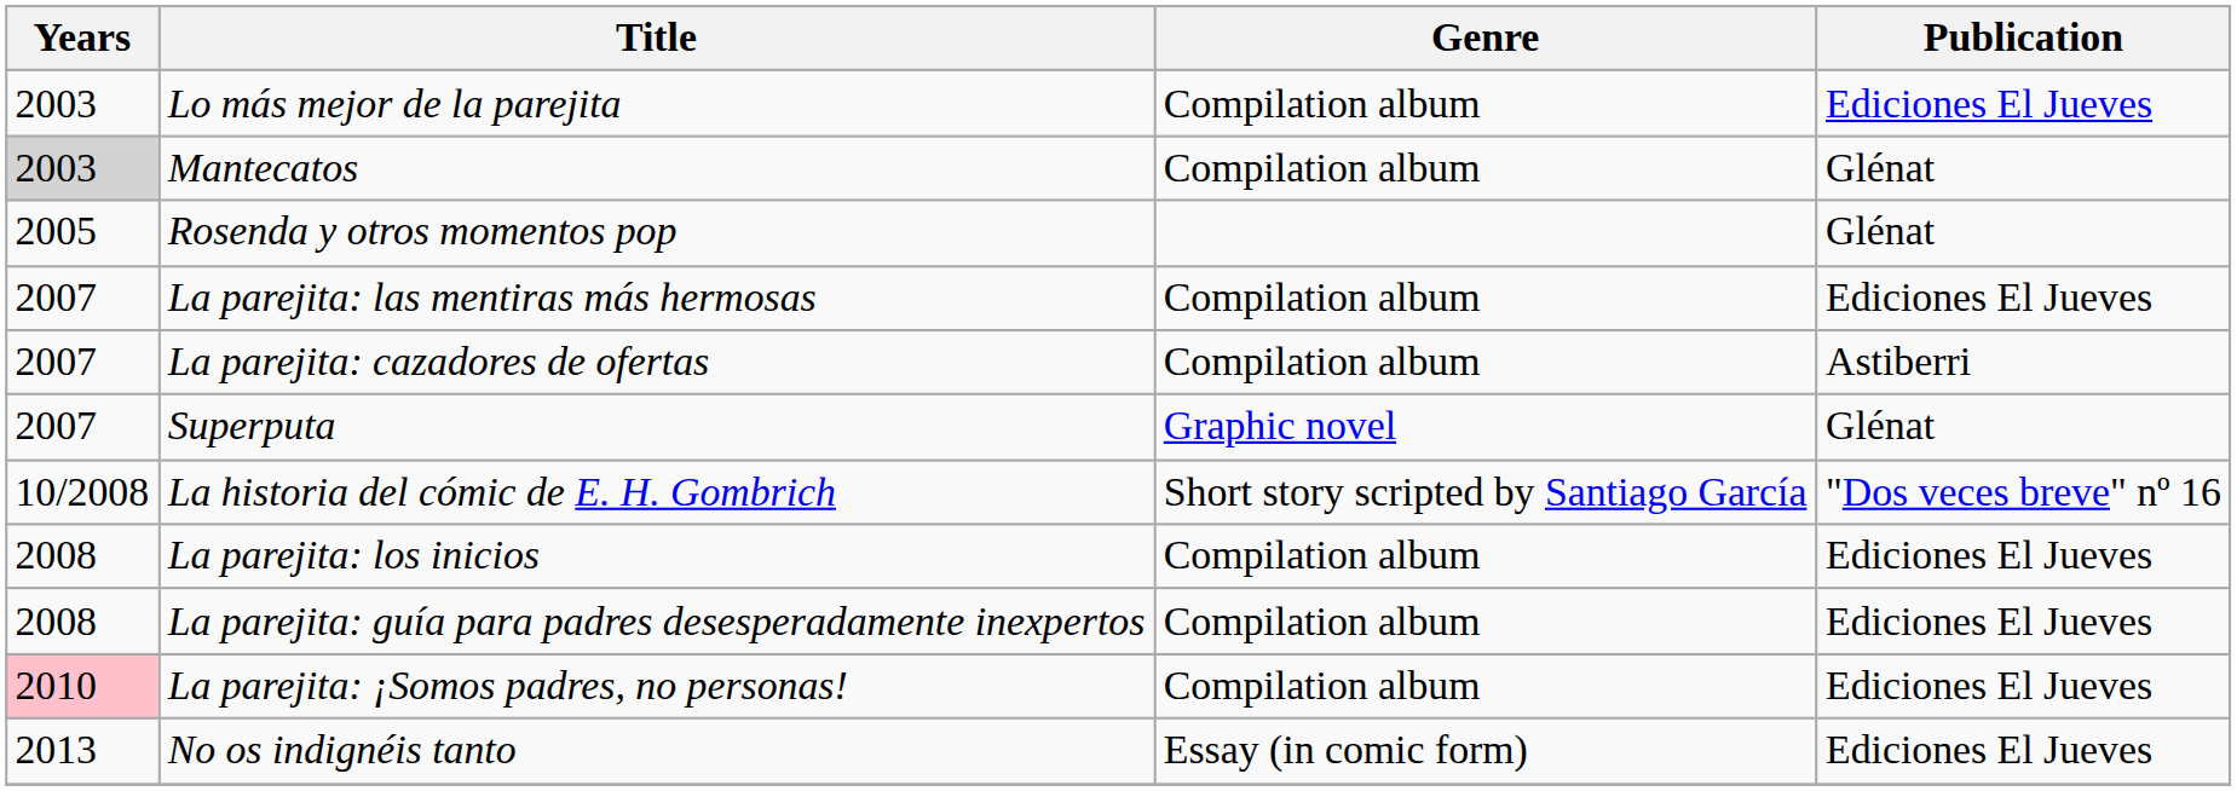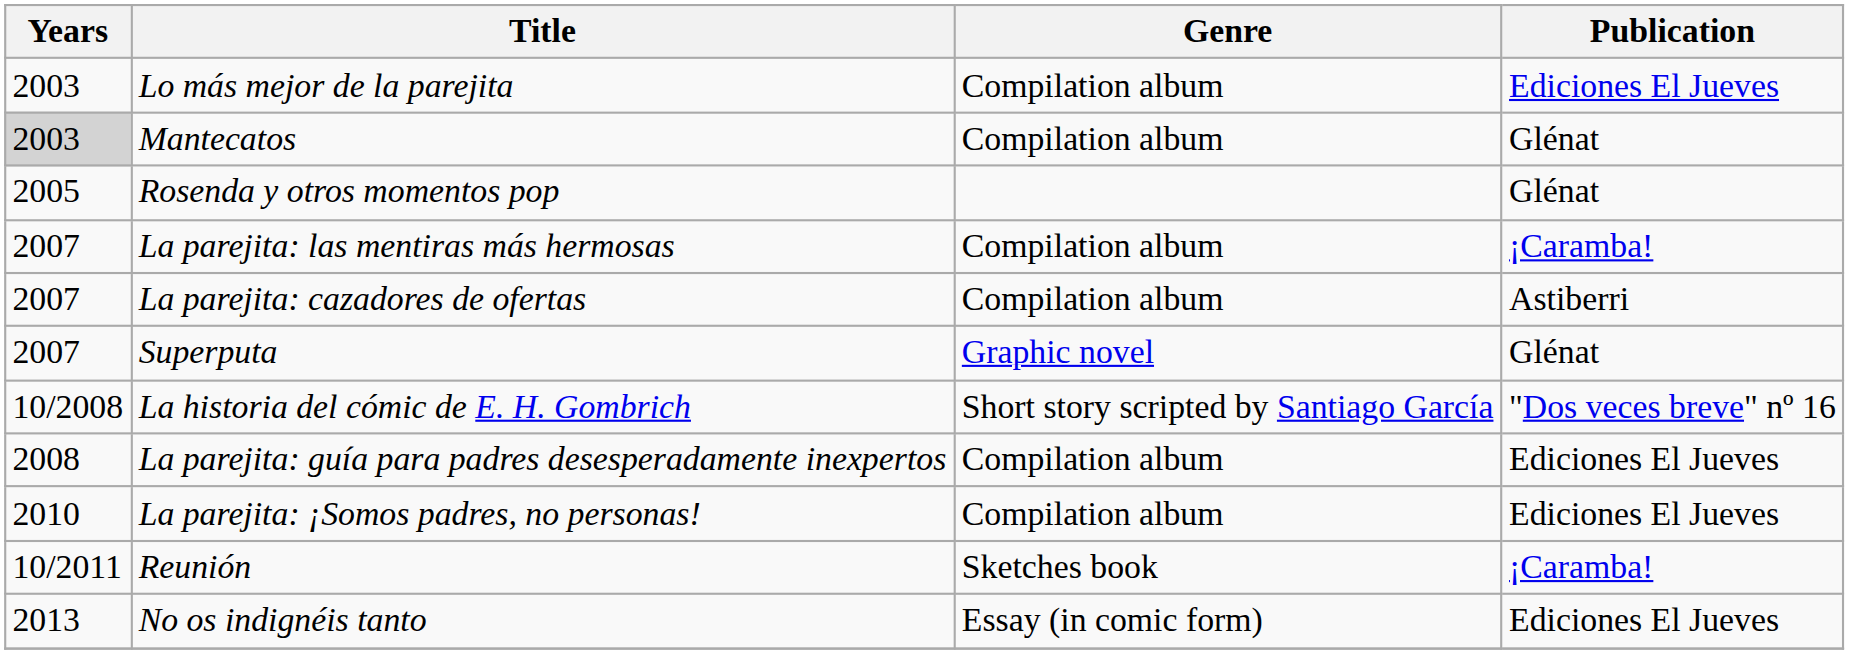 <table class="sortable wikitable" style="margin:1em auto;">
 <tr>
 <th>Years</th>
 <th>Title</th>
 <th>Genre</th>
 <th>Publication</th>
 </tr>
 <tr>
 <td>2003</td>
 <td><em>Lo más mejor de la parejita</em></td>
 <td>Compilation album</td>
 <td><a href='#'>Ediciones El Jueves</a></td>
 </tr>
 <tr>
 <td style="background: lightgrey;">2003</td>
 <td><em>Mantecatos</em></td>
 <td>Compilation album</td>
 <td>Glénat</td>
 </tr>
 <tr>
 <td>2005</td>
 <td><em>Rosenda y otros momentos pop</em></td>
 <td></td>
 <td>Glénat</td>
 </tr>
 <tr>
 <td>2007</td>
 <td><em>La parejita: las mentiras más hermosas</em></td>
 <td>Compilation album</td>
-<td>Ediciones El Jueves</td>
+<td><a href='#'>¡Caramba!</a></td>
 </tr>
 <tr>
 <td>2007</td>
 <td><em>La parejita: cazadores de ofertas</em></td>
 <td>Compilation album</td>
 <td>Astiberri</td>
 </tr>
 <tr>
 <td>2007</td>
 <td><em>Superputa</em></td>
 <td><a href='#'>Graphic novel</a></td>
 <td>Glénat</td>
 </tr>
 <tr>
 <td>10/2008</td>
 <td><em>La historia del cómic de <a href='#'>E. H. Gombrich</a></em></td>
 <td>Short story scripted by <a href='#'>Santiago García</a></td>
 <td>"<a href='#'>Dos veces breve</a>" nº 16</td>
 </tr>
 <tr>
 <td>2008</td>
-<td><em>La parejita: los inicios</em></td>
-<td>Compilation album</td>
-<td>Ediciones El Jueves</td>
-</tr>
-<tr>
-<td>2008</td>
 <td><em>La parejita: guía para padres desesperadamente inexpertos</em></td>
 <td>Compilation album</td>
 <td>Ediciones El Jueves</td>
 </tr>
 <tr>
-<td style="background: pink;">2010</td>
+<td>2010</td>
 <td><em>La parejita: ¡Somos padres, no personas!</em></td>
 <td>Compilation album</td>
 <td>Ediciones El Jueves</td>
+</tr>
+<tr>
+<td>10/2011</td>
+<td><em>Reunión</em></td>
+<td>Sketches book</td>
+<td><a href='#'>¡Caramba!</a></td>
 </tr>
 <tr>
 <td>2013</td>
 <td><em>No os indignéis tanto</em></td>
 <td>Essay (in comic form)</td>
 <td>Ediciones El Jueves</td>
 </tr>
 <tr>
 </tr>
 </table>
